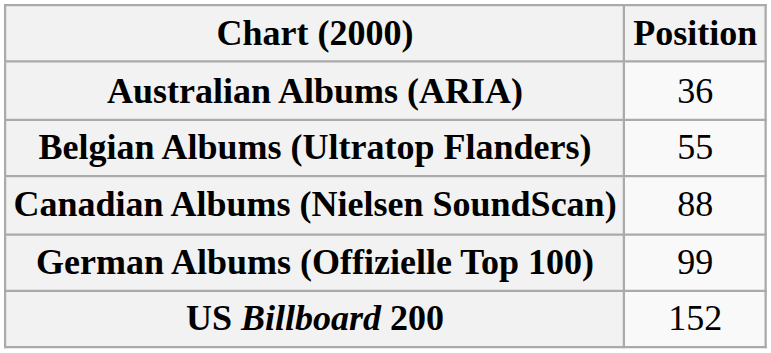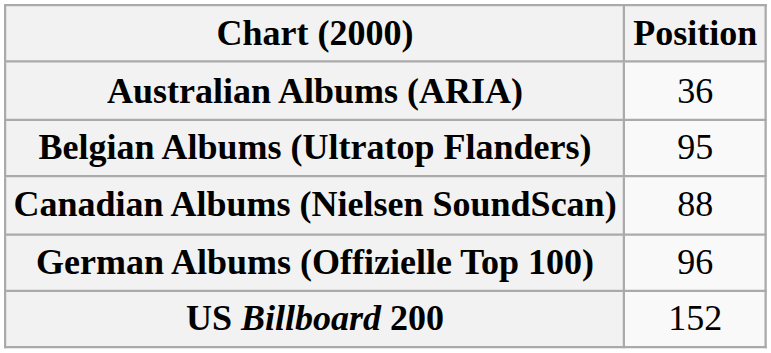 <table class="wikitable sortable plainrowheaders" style="text-align:center">
 <tr>
 <th scope="col">Chart (2000)</th>
 <th scope="col">Position</th>
 </tr>
 <tr>
 <th scope="row">Australian Albums (ARIA)</th>
 <td>36</td>
 </tr>
 <tr>
 <th scope="row">Belgian Albums (Ultratop Flanders)</th>
-<td>55</td>
+<td>95</td>
 </tr>
 <tr>
 <th scope="row">Canadian Albums (Nielsen SoundScan)</th>
 <td>88</td>
 </tr>
 <tr>
 <th scope="row">German Albums (Offizielle Top 100)</th>
-<td>99</td>
+<td>96</td>
 </tr>
 <tr>
 <th scope="row">US <em>Billboard</em> 200</th>
 <td>152</td>
 </tr>
 </table>
